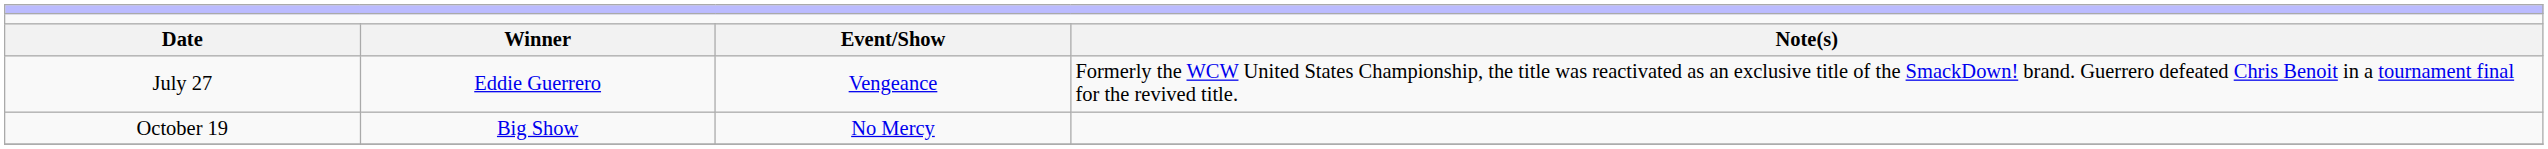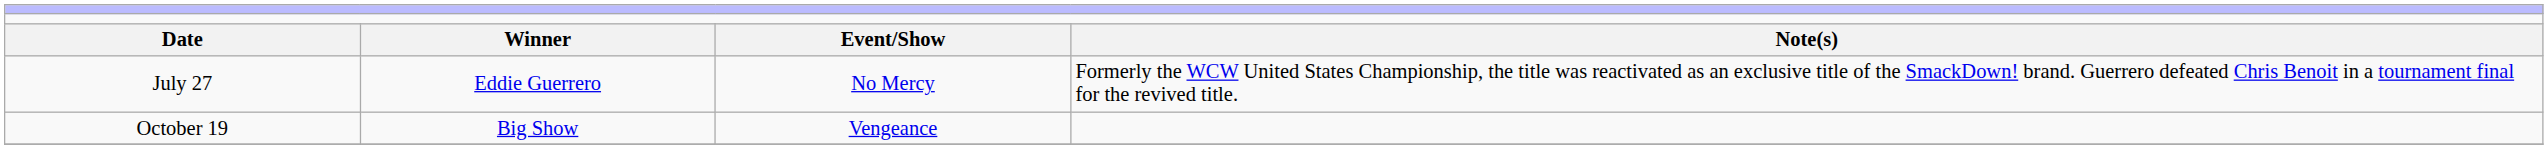 <table class="wikitable" style="text-align:center; width:100%;">
 <tr style="background:#BBF;">
 <td colspan="5"></td>
 </tr>
 <tr>
 <td colspan="5"><strong></strong></td>
 </tr>
 <tr>
 <th width=14%>Date</th>
 <th width=14%>Winner</th>
 <th width=14%>Event/Show</th>
 <th width=58%>Note(s)</th>
 </tr>
 <tr>
 <td>July 27</td>
 <td><a href='#'>Eddie Guerrero</a></td>
-<td><a href='#'>Vengeance</a></td>
+<td><a href='#'>No Mercy</a></td>
 <td align=left>Formerly the <a href='#'>WCW</a> United States Championship, the title was reactivated as an exclusive title of the <a href='#'>SmackDown!</a> brand. Guerrero defeated <a href='#'>Chris Benoit</a> in a <a href='#'>tournament final</a> for the revived title.</td>
 </tr>
 <tr>
 <td>October 19</td>
 <td><a href='#'>Big Show</a></td>
-<td><a href='#'>No Mercy</a></td>
+<td><a href='#'>Vengeance</a></td>
 <td></td>
 </tr>
 <tr>
 </tr>
 </table>
